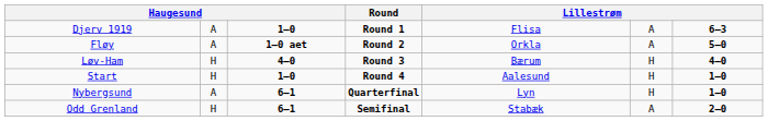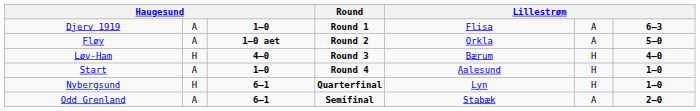 <table border=1 class=wikitable style="text-align:center">
 <tr valign=top>
 <th width=45% colspan=3><a href='#'>Haugesund</a></th>
 <th width=10%>Round</th>
 <th width=45% colspan=3><a href='#'>Lillestrøm</a></th>
 </tr>
 <tr valign=top>
 <td><a href='#'>Djerv 1919</a></td>
 <td>A</td>
 <td><strong>1–0</strong></td>
 <td><strong>Round 1</strong></td>
 <td><a href='#'>Flisa</a></td>
 <td>A</td>
 <td><strong>6–3</strong></td>
 </tr>
 <tr valign=top>
 <td><a href='#'>Fløy</a></td>
 <td>A</td>
 <td><strong>1–0 aet</strong></td>
 <td><strong>Round 2</strong></td>
 <td><a href='#'>Orkla</a></td>
 <td>A</td>
 <td><strong>5–0</strong></td>
 </tr>
 <tr valign=top>
 <td><a href='#'>Løv-Ham</a></td>
 <td>H</td>
 <td><strong>4–0</strong></td>
 <td><strong>Round 3</strong></td>
 <td><a href='#'>Bærum</a></td>
 <td>H</td>
 <td><strong>4–0</strong></td>
 </tr>
 <tr valign=top>
 <td><a href='#'>Start</a></td>
-<td>H</td>
+<td>A</td>
 <td><strong>1–0</strong></td>
 <td><strong>Round 4</strong></td>
 <td><a href='#'>Aalesund</a></td>
 <td>H</td>
 <td><strong>1–0</strong></td>
 </tr>
 <tr valign=top>
 <td><a href='#'>Nybergsund</a></td>
-<td>A</td>
+<td>H</td>
 <td><strong>6–1</strong></td>
 <td><strong>Quarterfinal</strong></td>
 <td><a href='#'>Lyn</a></td>
 <td>H</td>
 <td><strong>1–0</strong></td>
 </tr>
 <tr valign=top>
 <td><a href='#'>Odd Grenland</a></td>
-<td>H</td>
+<td>A</td>
 <td><strong>6–1</strong></td>
 <td><strong>Semifinal</strong></td>
 <td><a href='#'>Stabæk</a></td>
 <td>A</td>
 <td><strong>2–0</strong></td>
 </tr>
 </table>
